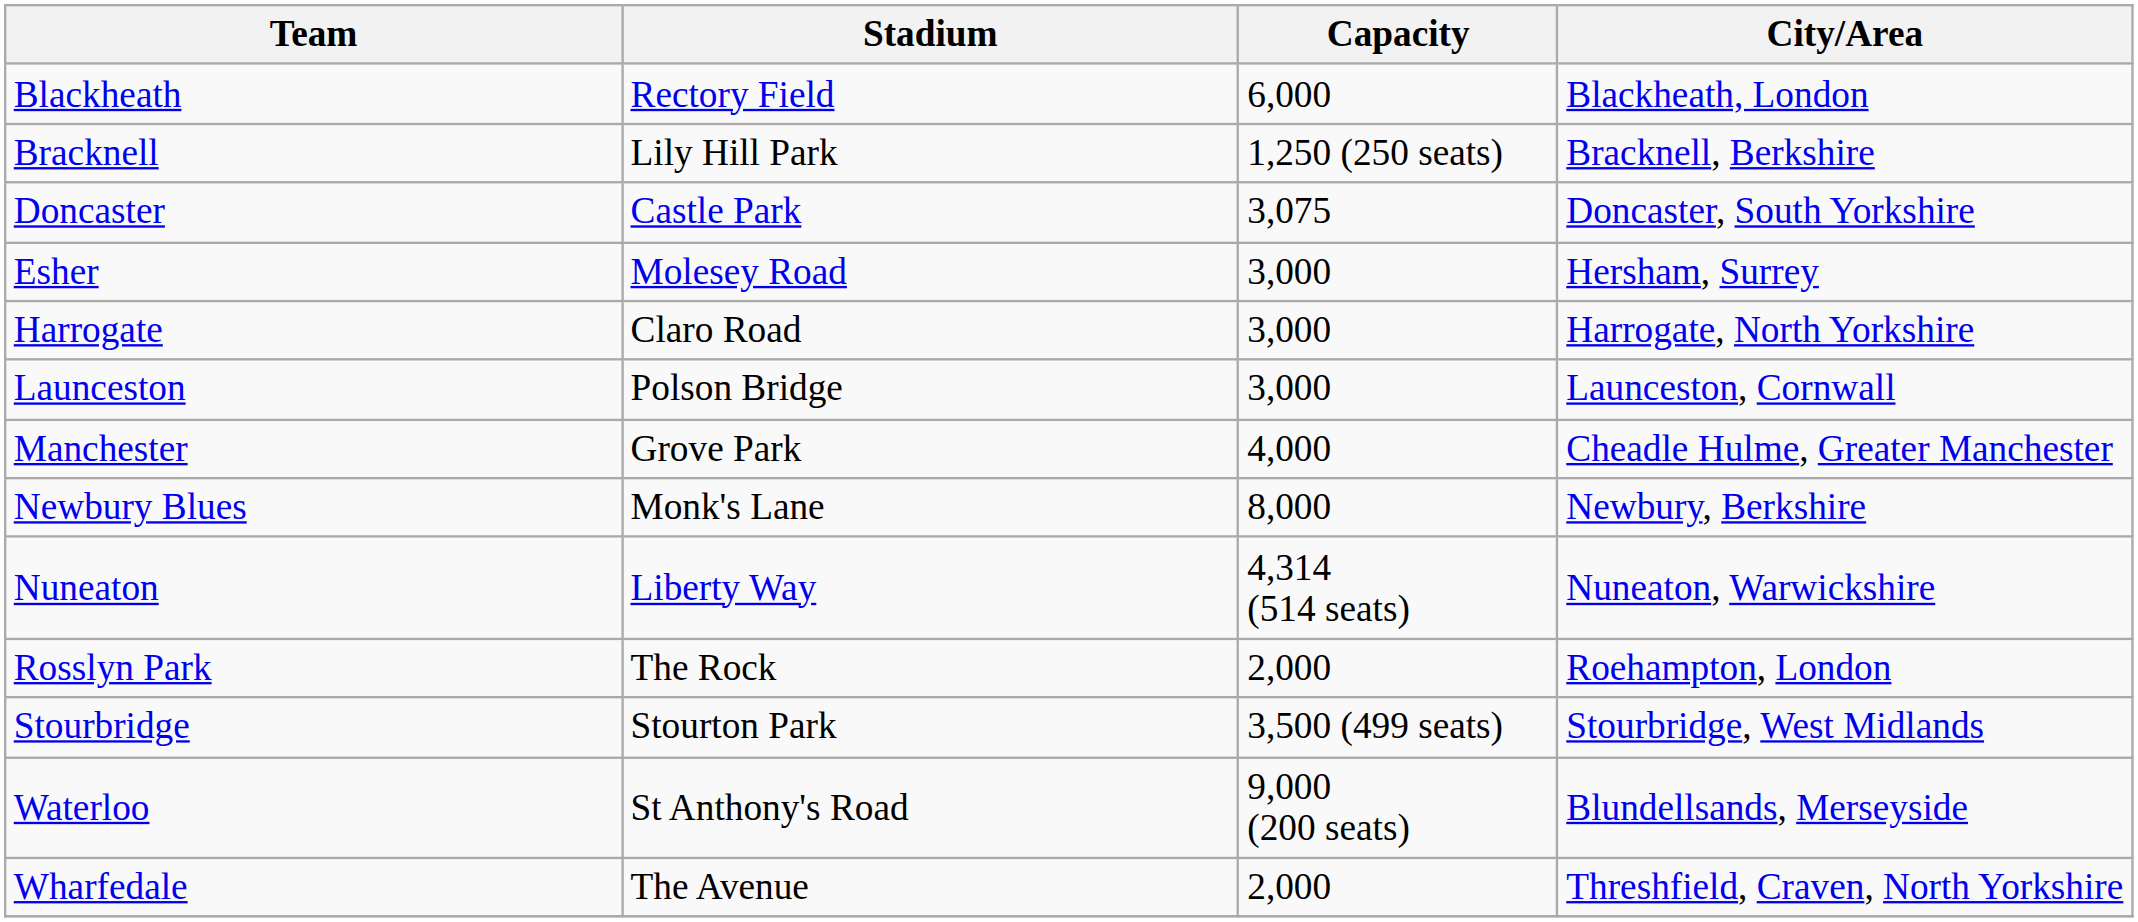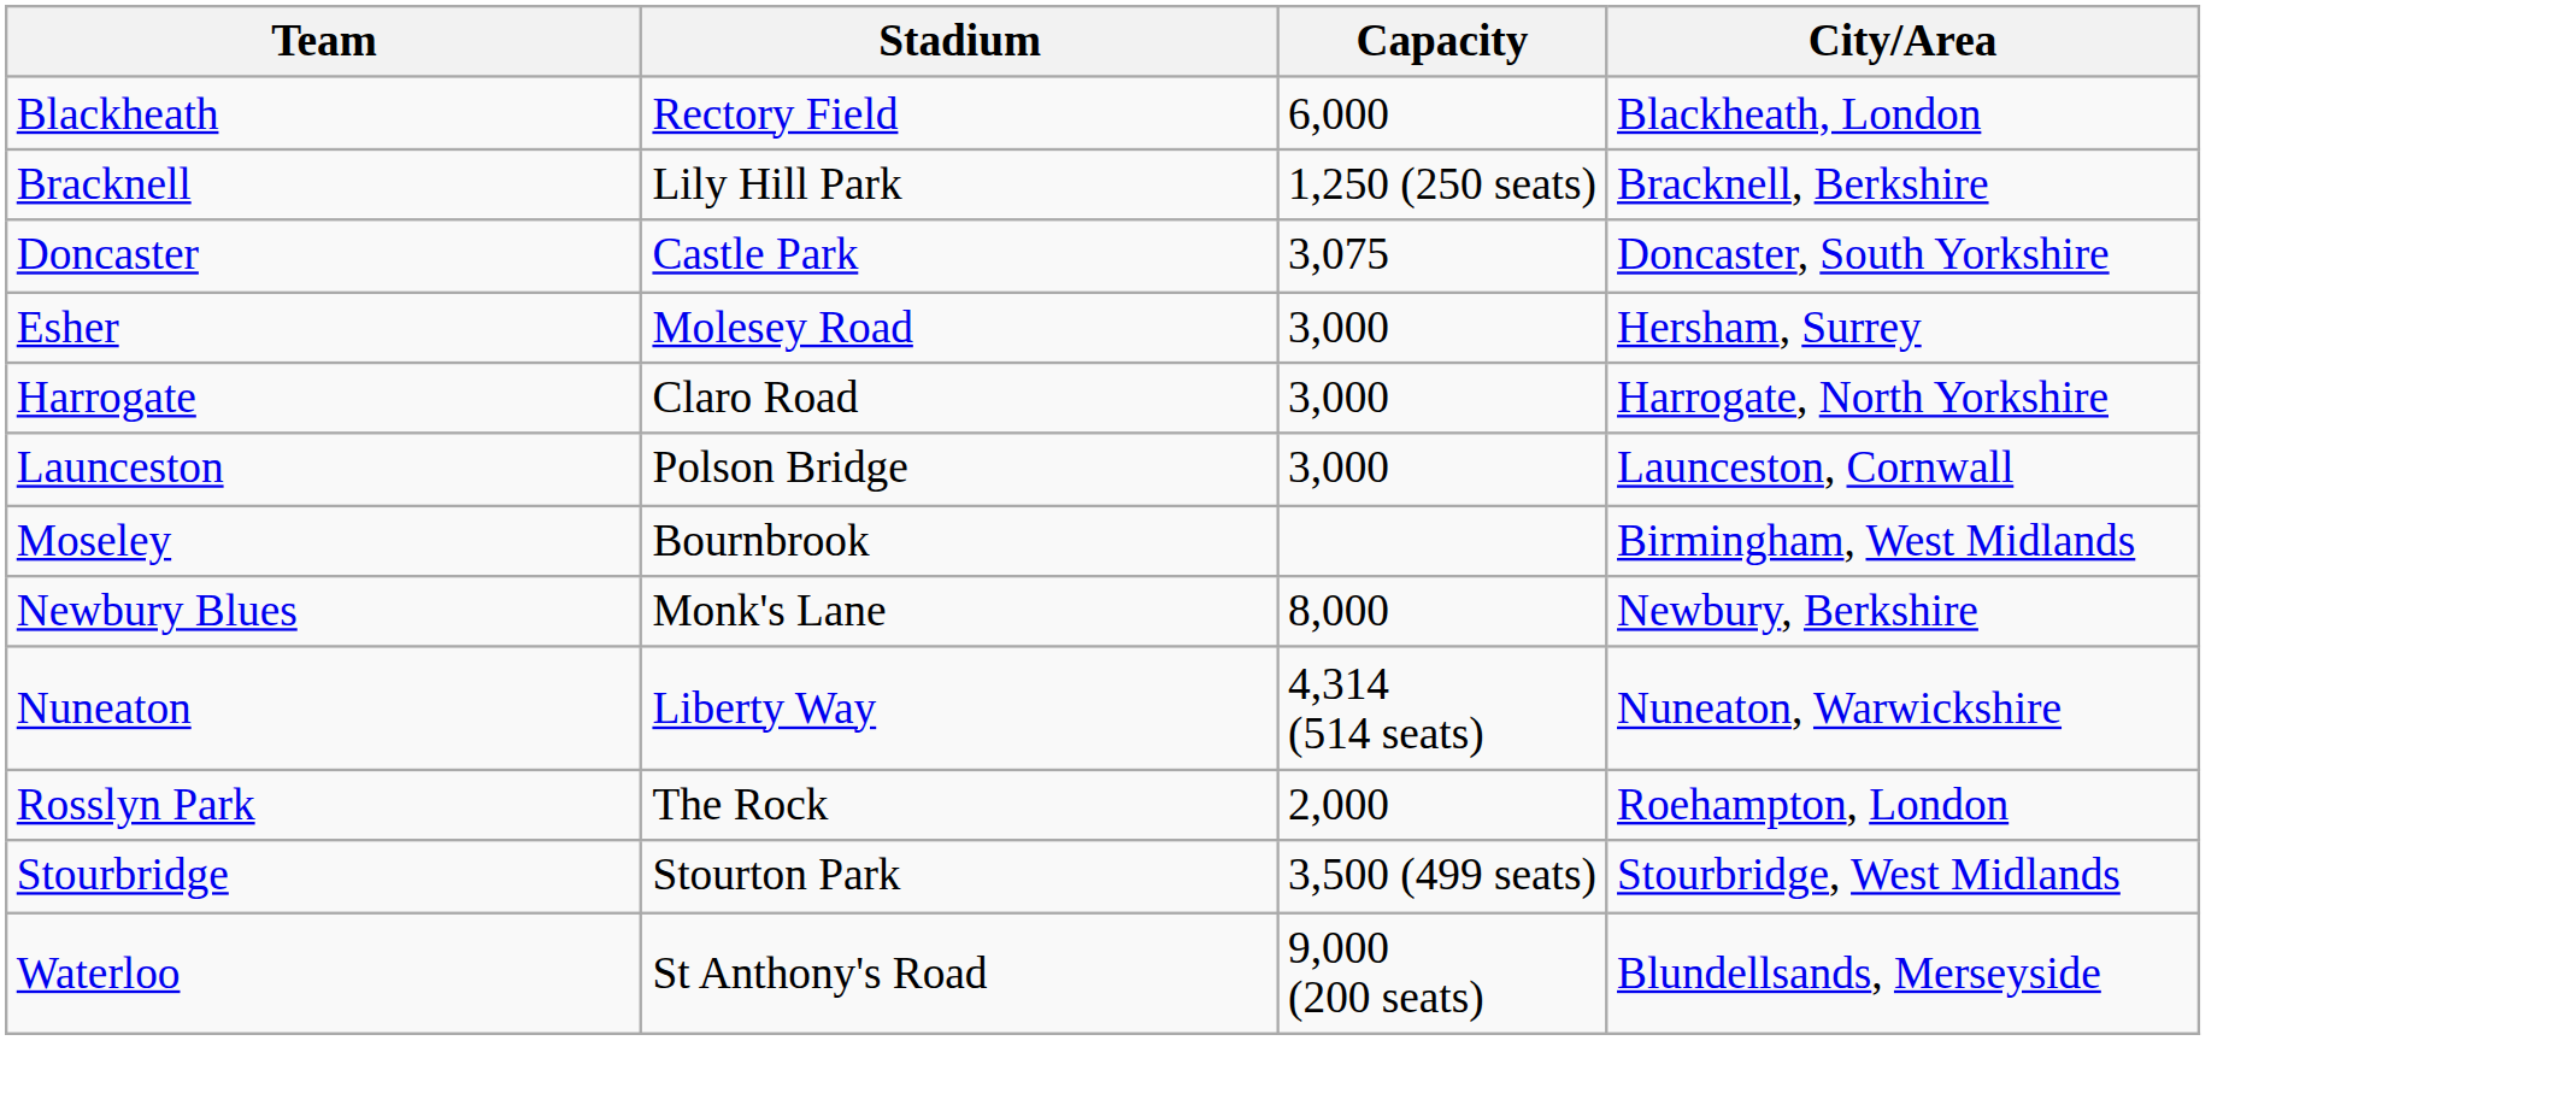 <table class="wikitable sortable">
 <tr>
 <th width=29%>Team</th>
 <th width=29%>Stadium</th>
 <th width=15%>Capacity</th>
 <th width=30%>City/Area</th>
 </tr>
 <tr>
 <td><a href='#'>Blackheath</a></td>
 <td><a href='#'>Rectory Field</a></td>
 <td>6,000</td>
 <td><a href='#'>Blackheath, London</a></td>
 </tr>
 <tr>
 <td><a href='#'>Bracknell</a></td>
 <td>Lily Hill Park</td>
 <td>1,250 (250 seats)</td>
 <td><a href='#'>Bracknell</a>, <a href='#'>Berkshire</a></td>
 </tr>
 <tr>
 <td><a href='#'>Doncaster</a></td>
 <td><a href='#'>Castle Park</a></td>
 <td>3,075</td>
 <td><a href='#'>Doncaster</a>, <a href='#'>South Yorkshire</a></td>
 </tr>
 <tr>
 <td><a href='#'>Esher</a></td>
 <td><a href='#'>Molesey Road</a></td>
 <td>3,000</td>
 <td><a href='#'>Hersham</a>, <a href='#'>Surrey</a></td>
 </tr>
 <tr>
 <td><a href='#'>Harrogate</a></td>
 <td>Claro Road</td>
 <td>3,000</td>
 <td><a href='#'>Harrogate</a>, <a href='#'>North Yorkshire</a></td>
 </tr>
 <tr>
 <td><a href='#'>Launceston</a></td>
 <td>Polson Bridge</td>
 <td>3,000</td>
 <td><a href='#'>Launceston</a>, <a href='#'>Cornwall</a></td>
 </tr>
 <tr>
-<td><a href='#'>Manchester</a></td>
-<td>Grove Park</td>
-<td>4,000</td>
-<td><a href='#'>Cheadle Hulme</a>, <a href='#'>Greater Manchester</a></td>
+<td><a href='#'>Moseley</a></td>
+<td>Bournbrook</td>
+<td></td>
+<td><a href='#'>Birmingham</a>, <a href='#'>West Midlands</a></td>
 </tr>
 <tr>
 <td><a href='#'>Newbury Blues</a></td>
 <td>Monk's Lane</td>
 <td>8,000</td>
 <td><a href='#'>Newbury</a>, <a href='#'>Berkshire</a></td>
 </tr>
 <tr>
 <td><a href='#'>Nuneaton</a></td>
 <td><a href='#'>Liberty Way</a></td>
 <td>4,314<br>(514 seats)</td>
 <td><a href='#'>Nuneaton</a>, <a href='#'>Warwickshire</a></td>
 </tr>
 <tr>
 <td><a href='#'>Rosslyn Park</a></td>
 <td>The Rock</td>
 <td>2,000</td>
 <td><a href='#'>Roehampton</a>, <a href='#'>London</a></td>
 </tr>
 <tr>
 <td><a href='#'>Stourbridge</a></td>
 <td>Stourton Park</td>
 <td>3,500 (499 seats)</td>
 <td><a href='#'>Stourbridge</a>, <a href='#'>West Midlands</a></td>
 </tr>
 <tr>
 <td><a href='#'>Waterloo</a></td>
 <td>St Anthony's Road</td>
 <td>9,000<br>(200 seats)</td>
 <td><a href='#'>Blundellsands</a>, <a href='#'>Merseyside</a></td>
 </tr>
 <tr>
-<td><a href='#'>Wharfedale</a></td>
-<td>The Avenue</td>
-<td>2,000</td>
-<td><a href='#'>Threshfield</a>, <a href='#'>Craven</a>, <a href='#'>North Yorkshire</a></td>
-</tr>
-<tr>
 </tr>
 </table>
